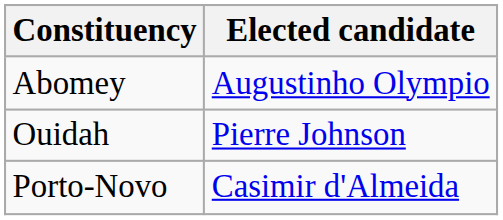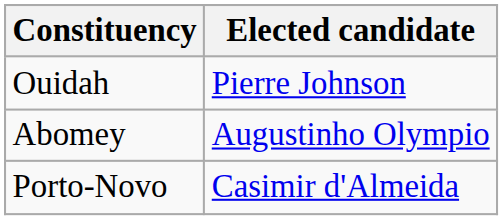 <table class=wikitable>
 <tr>
 <th>Constituency</th>
 <th>Elected candidate</th>
 </tr>
 <tr>
+<td>Ouidah</td>
+<td><a href='#'>Pierre Johnson</a></td>
+</tr>
+<tr>
 <td>Abomey</td>
 <td><a href='#'>Augustinho Olympio</a></td>
-</tr>
-<tr>
-<td>Ouidah</td>
-<td><a href='#'>Pierre Johnson</a></td>
 </tr>
 <tr>
 <td>Porto-Novo</td>
 <td><a href='#'>Casimir d'Almeida</a></td>
 </tr>
 </table>
